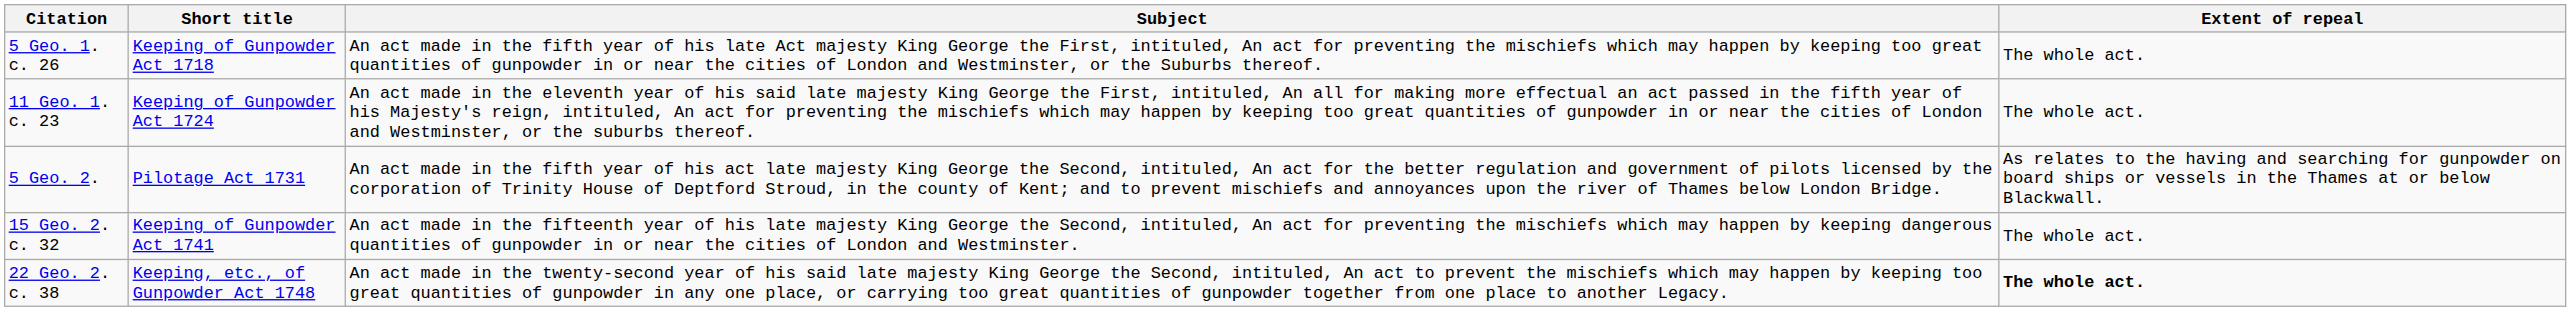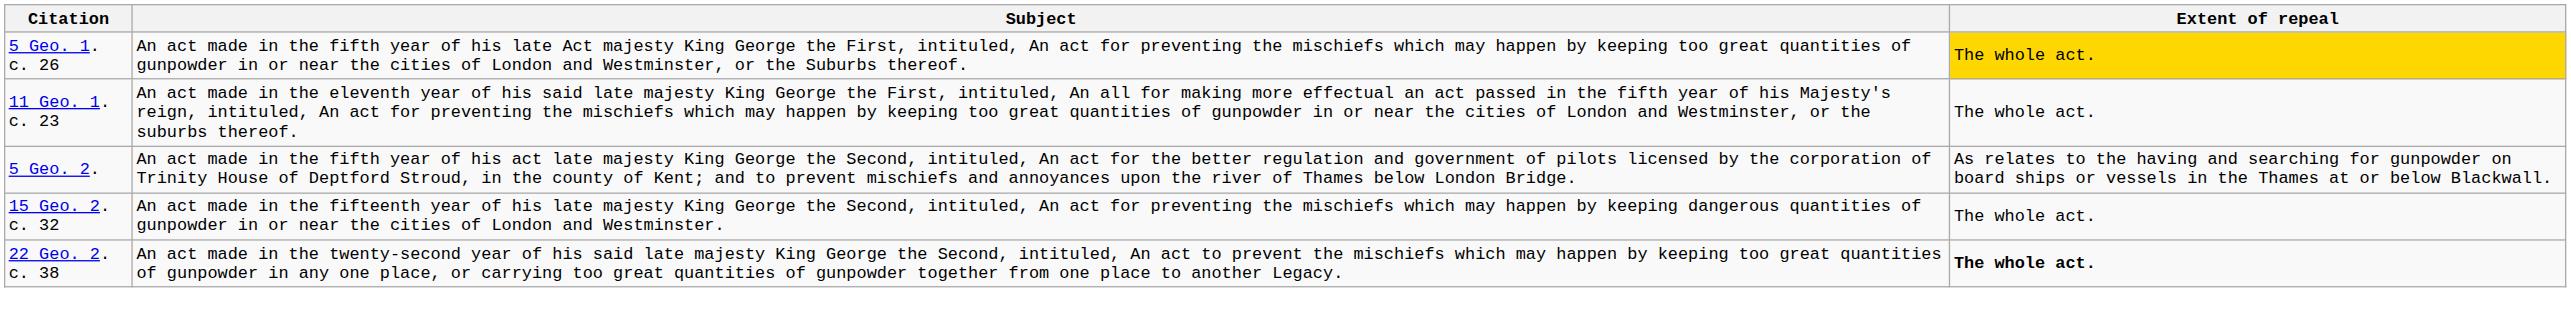 <table class="wikitable">
 <tr>
 <th>Citation</th>
-<th>Short title</th>
 <th>Subject</th>
 <th>Extent of repeal</th>
 </tr>
 <tr>
 <td><a href='#'>5 Geo. 1</a>. c. 26</td>
-<td><a href='#'>Keeping of Gunpowder Act 1718</a></td>
 <td>An act made in the fifth year of his late Act majesty King George the First, intituled, An act for preventing the mischiefs which may happen by keeping too great quantities of gunpowder in or near the cities of London and Westminster, or the Suburbs thereof.</td>
-<td>The whole act.</td>
+<td style="background: gold;">The whole act.</td>
 </tr>
 <tr>
 <td><a href='#'>11 Geo. 1</a>. c. 23</td>
-<td><a href='#'>Keeping of Gunpowder Act 1724</a></td>
 <td>An act made in the eleventh year of his said late majesty King George the First, intituled, An all for making more effectual an act passed in the fifth year of his Majesty's reign, intituled, An act for preventing the mischiefs which may happen by keeping too great quantities of gunpowder in or near the cities of London and Westminster, or the suburbs thereof.</td>
 <td>The whole act.</td>
 </tr>
 <tr>
 <td><a href='#'>5 Geo. 2</a>.</td>
-<td><a href='#'>Pilotage Act 1731</a></td>
 <td>An act made in the fifth year of his act late majesty King George the Second, intituled, An act for the better regulation and government of pilots licensed by the corporation of Trinity House of Deptford Stroud, in the county of Kent; and to prevent mischiefs and annoyances upon the river of Thames below London Bridge.</td>
 <td>As relates to the having and searching for gunpowder on board ships or vessels in the Thames at or below Blackwall.</td>
 </tr>
 <tr>
 <td><a href='#'>15 Geo. 2</a>. c. 32</td>
-<td><a href='#'>Keeping of Gunpowder Act 1741</a></td>
 <td>An act made in the fifteenth year of his late majesty King George the Second, intituled, An act for preventing the mischiefs which may happen by keeping dangerous quantities of gunpowder in or near the cities of London and Westminster.</td>
 <td>The whole act.</td>
 </tr>
 <tr>
 <td><a href='#'>22 Geo. 2</a>. c. 38</td>
-<td><a href='#'>Keeping, etc., of Gunpowder Act 1748</a></td>
 <td>An act made in the twenty-second year of his said late majesty King George the Second, intituled, An act to prevent the mischiefs which may happen by keeping too great quantities of gunpowder in any one place, or carrying too great quantities of gunpowder together from one place to another Legacy.</td>
 <td><strong>The whole act.</strong></td>
 </tr>
 </table>
